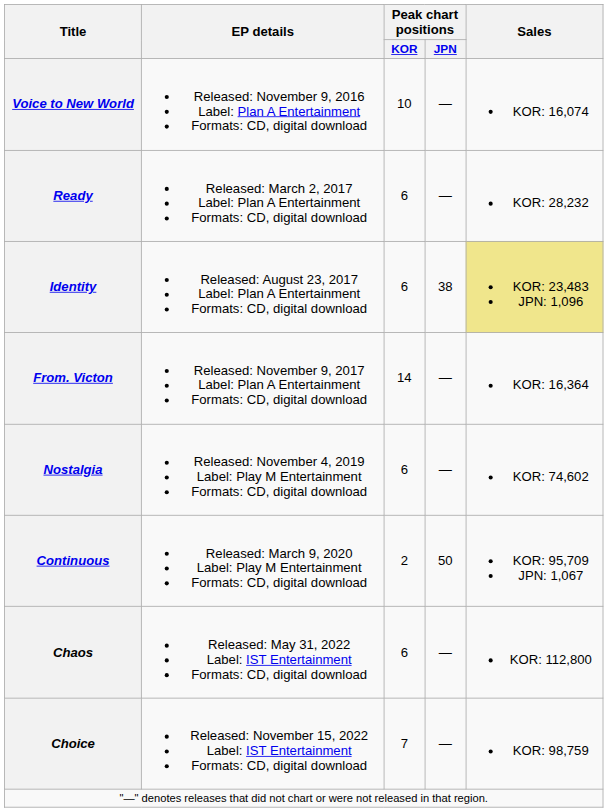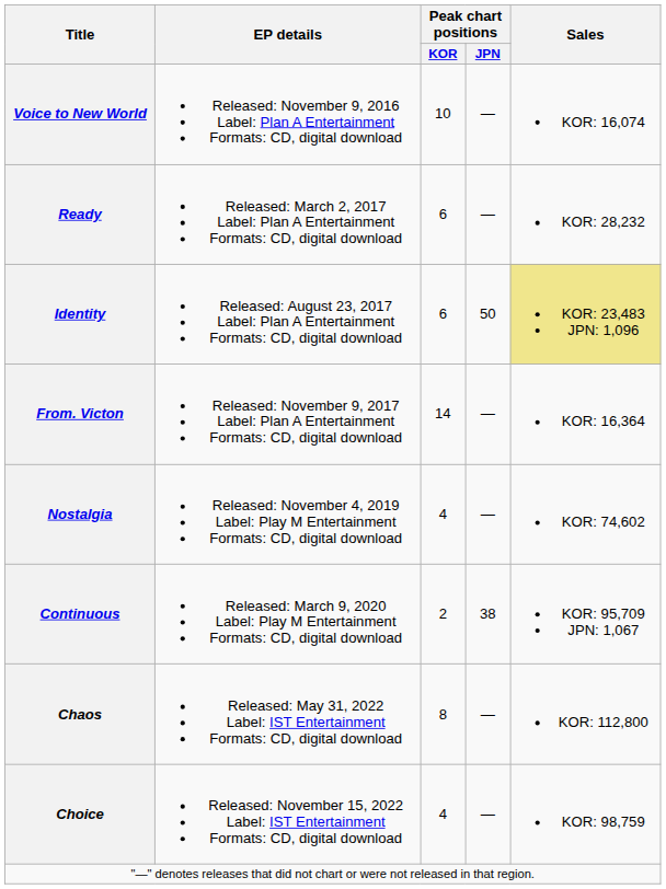 <table class="wikitable plainrowheaders" style="text-align:center;">
 <tr>
 <th scope="col" rowspan="2" style="width:10em">Title</th>
 <th scope="col" rowspan="2" style="width:18em;">EP details</th>
 <th scope="col" colspan="2">Peak chart<br>positions</th>
 <th scope="col" rowspan="2" style="width:10em;">Sales</th>
 </tr>
 <tr>
 <th scope="col" style="width:3em;font-size:90%;"><a href='#'>KOR</a><br></th>
 <th scope="col" style="width:3em;font-size:90%;"><a href='#'>JPN</a><br></th>
 </tr>
 <tr>
 <th scope=row><em><a href='#'>Voice to New World</a></em></th>
 <td><br><ul><li>Released: November 9, 2016</li><li>Label: <a href='#'>Plan A Entertainment</a></li><li>Formats: CD, digital download</li></ul></td>
 <td>10</td>
 <td>—</td>
 <td><br><ul><li>KOR: 16,074</li></ul></td>
 </tr>
 <tr>
 <th scope=row><em><a href='#'>Ready</a></em></th>
 <td><br><ul><li>Released: March 2, 2017</li><li>Label: Plan A Entertainment</li><li>Formats: CD, digital download</li></ul></td>
 <td>6</td>
 <td>—</td>
 <td><br><ul><li>KOR: 28,232</li></ul></td>
 </tr>
 <tr>
 <th scope=row><em><a href='#'>Identity</a></em></th>
 <td><br><ul><li>Released: August 23, 2017</li><li>Label: Plan A Entertainment</li><li>Formats: CD, digital download</li></ul></td>
 <td>6</td>
-<td>38</td>
+<td>50</td>
 <td style="background: khaki;"><br><ul><li>KOR: 23,483</li><li>JPN: 1,096</li></ul></td>
 </tr>
 <tr>
 <th scope=row><em><a href='#'>From. Victon</a></em></th>
 <td><br><ul><li>Released: November 9, 2017</li><li>Label: Plan A Entertainment</li><li>Formats: CD, digital download</li></ul></td>
 <td>14</td>
 <td>—</td>
 <td><br><ul><li>KOR: 16,364</li></ul></td>
 </tr>
 <tr>
 <th scope=row><em><a href='#'>Nostalgia</a></em></th>
 <td><br><ul><li>Released: November 4, 2019</li><li>Label: Play M Entertainment</li><li>Formats: CD, digital download</li></ul></td>
-<td>6</td>
+<td>4</td>
 <td>—</td>
 <td><br><ul><li>KOR: 74,602</li></ul></td>
 </tr>
 <tr>
 <th scope=row><em><a href='#'>Continuous</a></em></th>
 <td><br><ul><li>Released: March 9, 2020</li><li>Label: Play M Entertainment</li><li>Formats: CD, digital download</li></ul></td>
 <td>2</td>
-<td>50</td>
+<td>38</td>
 <td><br><ul><li>KOR: 95,709</li><li>JPN: 1,067</li></ul></td>
 </tr>
 <tr>
 <th scope=row><em>Chaos</em></th>
 <td><br><ul><li>Released: May 31, 2022</li><li>Label: <a href='#'>IST Entertainment</a></li><li>Formats: CD, digital download</li></ul></td>
-<td>6</td>
+<td>8</td>
 <td>—</td>
 <td><br><ul><li>KOR: 112,800</li></ul></td>
 </tr>
 <tr>
 <th scope=row><em>Choice</em></th>
 <td><br><ul><li>Released: November 15, 2022</li><li>Label: <a href='#'>IST Entertainment</a></li><li>Formats: CD, digital download</li></ul></td>
-<td>7</td>
+<td>4</td>
 <td>—</td>
 <td><br><ul><li>KOR: 98,759</li></ul></td>
 </tr>
 <tr>
 <td colspan="5" style="text-align:center; font-size:85%;">"—" denotes releases that did not chart or were not released in that region.</td>
 </tr>
 </table>
